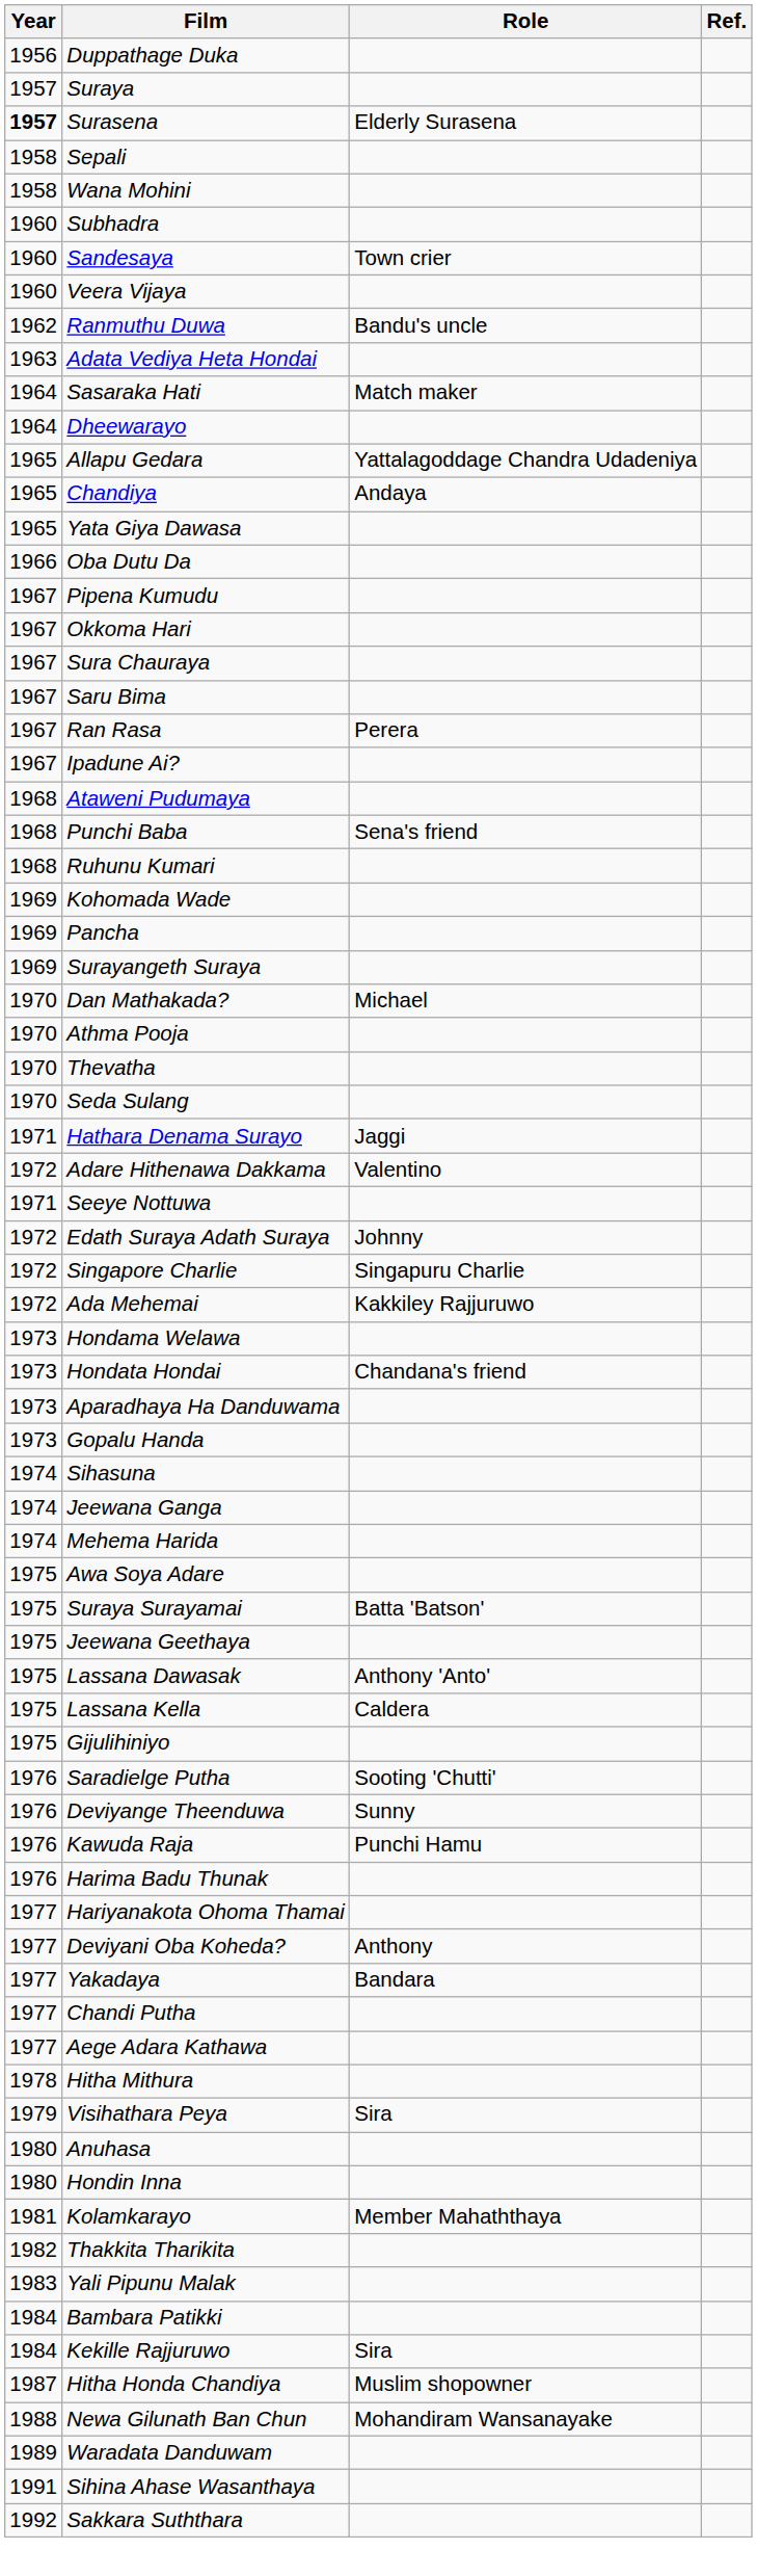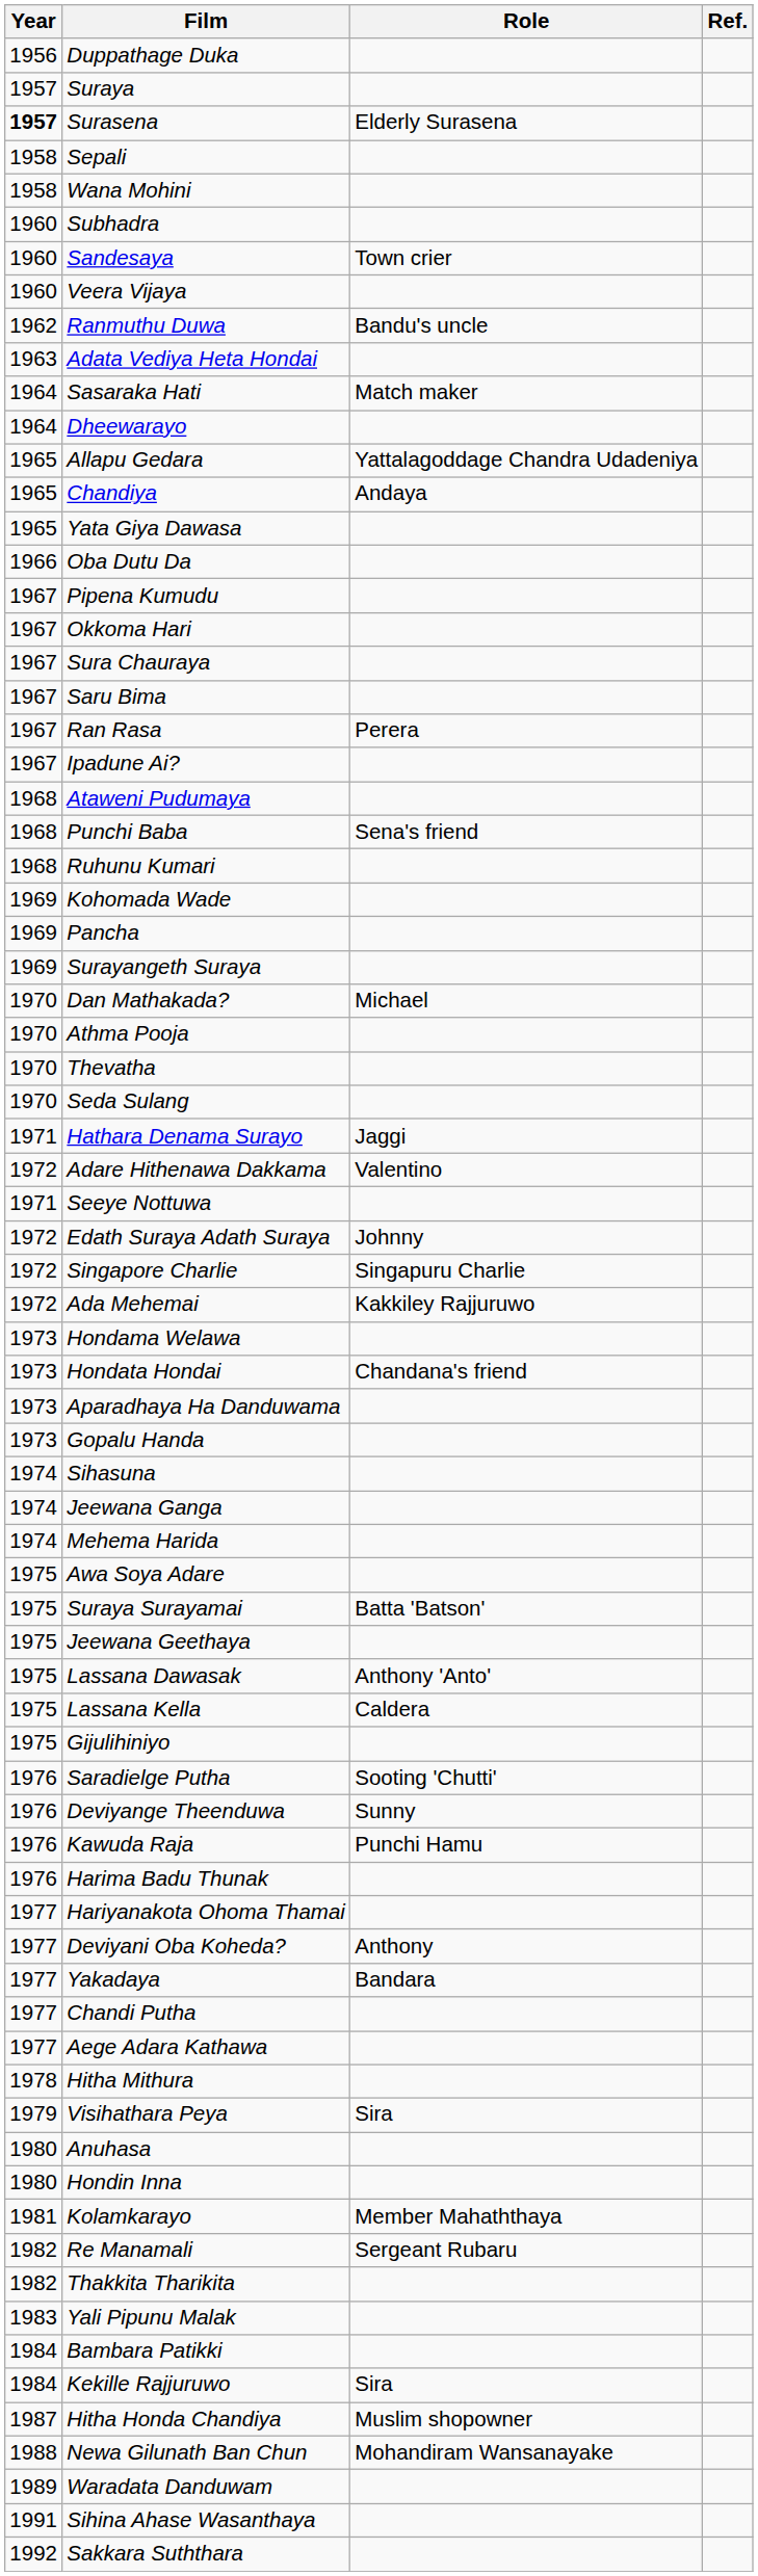 <table class="wikitable">
 <tr>
 <th>Year</th>
 <th>Film</th>
 <th>Role</th>
 <th>Ref.</th>
 </tr>
 <tr>
 <td>1956</td>
 <td><em>Duppathage Duka</em></td>
 <td></td>
 <td></td>
 </tr>
 <tr>
 <td>1957</td>
 <td><em>Suraya</em></td>
 <td></td>
 <td></td>
 </tr>
 <tr>
 <td><strong>1957</strong></td>
 <td><em>Surasena</em></td>
 <td>Elderly Surasena</td>
 <td></td>
 </tr>
 <tr>
 <td>1958</td>
 <td><em>Sepali</em></td>
 <td></td>
 <td></td>
 </tr>
 <tr>
 <td>1958</td>
 <td><em>Wana Mohini</em></td>
 <td></td>
 <td></td>
 </tr>
 <tr>
 <td>1960</td>
 <td><em>Subhadra</em></td>
 <td></td>
 <td></td>
 </tr>
 <tr>
 <td>1960</td>
 <td><em><a href='#'>Sandesaya</a></em></td>
 <td>Town crier</td>
 <td></td>
 </tr>
 <tr>
 <td>1960</td>
 <td><em>Veera Vijaya</em></td>
 <td></td>
 <td></td>
 </tr>
 <tr>
 <td>1962</td>
 <td><em><a href='#'>Ranmuthu Duwa</a></em></td>
 <td>Bandu's uncle</td>
 <td></td>
 </tr>
 <tr>
 <td>1963</td>
 <td><em><a href='#'>Adata Vediya Heta Hondai</a></em></td>
 <td></td>
 <td></td>
 </tr>
 <tr>
 <td>1964</td>
 <td><em>Sasaraka Hati</em></td>
 <td>Match maker</td>
 <td></td>
 </tr>
 <tr>
 <td>1964</td>
 <td><em><a href='#'>Dheewarayo</a></em></td>
 <td></td>
 <td></td>
 </tr>
 <tr>
 <td>1965</td>
 <td><em>Allapu Gedara</em></td>
 <td>Yattalagoddage Chandra Udadeniya</td>
 <td></td>
 </tr>
 <tr>
 <td>1965</td>
 <td><em><a href='#'>Chandiya</a></em></td>
 <td>Andaya</td>
 <td></td>
 </tr>
 <tr>
 <td>1965</td>
 <td><em>Yata Giya Dawasa</em></td>
 <td></td>
 <td></td>
 </tr>
 <tr>
 <td>1966</td>
 <td><em>Oba Dutu Da</em></td>
 <td></td>
 <td></td>
 </tr>
 <tr>
 <td>1967</td>
 <td><em>Pipena Kumudu</em></td>
 <td></td>
 <td></td>
 </tr>
 <tr>
 <td>1967</td>
 <td><em>Okkoma Hari</em></td>
 <td></td>
 <td></td>
 </tr>
 <tr>
 <td>1967</td>
 <td><em>Sura Chauraya</em></td>
 <td></td>
 <td></td>
 </tr>
 <tr>
 <td>1967</td>
 <td><em>Saru Bima</em></td>
 <td></td>
 <td></td>
 </tr>
 <tr>
 <td>1967</td>
 <td><em>Ran Rasa</em></td>
 <td>Perera</td>
 <td></td>
 </tr>
 <tr>
 <td>1967</td>
 <td><em>Ipadune Ai?</em></td>
 <td></td>
 <td></td>
 </tr>
 <tr>
 <td>1968</td>
 <td><em><a href='#'>Ataweni Pudumaya</a></em></td>
 <td></td>
 <td></td>
 </tr>
 <tr>
 <td>1968</td>
 <td><em>Punchi Baba</em></td>
 <td>Sena's friend</td>
 <td></td>
 </tr>
 <tr>
 <td>1968</td>
 <td><em>Ruhunu Kumari</em></td>
 <td></td>
 <td></td>
 </tr>
 <tr>
 <td>1969</td>
 <td><em>Kohomada Wade</em></td>
 <td></td>
 <td></td>
 </tr>
 <tr>
 <td>1969</td>
 <td><em>Pancha</em></td>
 <td></td>
 <td></td>
 </tr>
 <tr>
 <td>1969</td>
 <td><em>Surayangeth Suraya</em></td>
 <td></td>
 <td></td>
 </tr>
 <tr>
 <td>1970</td>
 <td><em>Dan Mathakada?</em></td>
 <td>Michael</td>
 <td></td>
 </tr>
 <tr>
 <td>1970</td>
 <td><em>Athma Pooja</em></td>
 <td></td>
 <td></td>
 </tr>
 <tr>
 <td>1970</td>
 <td><em>Thevatha</em></td>
 <td></td>
 <td></td>
 </tr>
 <tr>
 <td>1970</td>
 <td><em>Seda Sulang</em></td>
 <td></td>
 <td></td>
 </tr>
 <tr>
 <td>1971</td>
 <td><em><a href='#'>Hathara Denama Surayo</a></em></td>
 <td>Jaggi</td>
 <td></td>
 </tr>
 <tr>
 <td>1972</td>
 <td><em>Adare Hithenawa Dakkama</em></td>
 <td>Valentino</td>
 <td></td>
 </tr>
 <tr>
 <td>1971</td>
 <td><em>Seeye Nottuwa</em></td>
 <td></td>
 <td></td>
 </tr>
 <tr>
 <td>1972</td>
 <td><em>Edath Suraya Adath Suraya</em></td>
 <td>Johnny</td>
 <td></td>
 </tr>
 <tr>
 <td>1972</td>
 <td><em>Singapore Charlie</em></td>
 <td>Singapuru Charlie</td>
 <td></td>
 </tr>
 <tr>
 <td>1972</td>
 <td><em>Ada Mehemai</em></td>
 <td>Kakkiley Rajjuruwo</td>
 <td></td>
 </tr>
 <tr>
 <td>1973</td>
 <td><em>Hondama Welawa</em></td>
 <td></td>
 <td></td>
 </tr>
 <tr>
 <td>1973</td>
 <td><em>Hondata Hondai</em></td>
 <td>Chandana's friend</td>
 <td></td>
 </tr>
 <tr>
 <td>1973</td>
 <td><em>Aparadhaya Ha Danduwama</em></td>
 <td></td>
 <td></td>
 </tr>
 <tr>
 <td>1973</td>
 <td><em>Gopalu Handa</em></td>
 <td></td>
 <td></td>
 </tr>
 <tr>
 <td>1974</td>
 <td><em>Sihasuna</em></td>
 <td></td>
 <td></td>
 </tr>
 <tr>
 <td>1974</td>
 <td><em>Jeewana Ganga</em></td>
 <td></td>
 <td></td>
 </tr>
 <tr>
 <td>1974</td>
 <td><em>Mehema Harida</em></td>
 <td></td>
 <td></td>
 </tr>
 <tr>
 <td>1975</td>
 <td><em>Awa Soya Adare</em></td>
 <td></td>
 <td></td>
 </tr>
 <tr>
 <td>1975</td>
 <td><em>Suraya Surayamai</em></td>
 <td>Batta 'Batson'</td>
 <td></td>
 </tr>
 <tr>
 <td>1975</td>
 <td><em>Jeewana Geethaya</em></td>
 <td></td>
 <td></td>
 </tr>
 <tr>
 <td>1975</td>
 <td><em>Lassana Dawasak</em></td>
 <td>Anthony 'Anto'</td>
 <td></td>
 </tr>
 <tr>
 <td>1975</td>
 <td><em>Lassana Kella</em></td>
 <td>Caldera</td>
 <td></td>
 </tr>
 <tr>
 <td>1975</td>
 <td><em>Gijulihiniyo</em></td>
 <td></td>
 <td></td>
 </tr>
 <tr>
 <td>1976</td>
 <td><em>Saradielge Putha</em></td>
 <td>Sooting 'Chutti'</td>
 <td></td>
 </tr>
 <tr>
 <td>1976</td>
 <td><em>Deviyange Theenduwa</em></td>
 <td>Sunny</td>
 <td></td>
 </tr>
 <tr>
 <td>1976</td>
 <td><em>Kawuda Raja</em></td>
 <td>Punchi Hamu</td>
 <td></td>
 </tr>
 <tr>
 <td>1976</td>
 <td><em>Harima Badu Thunak</em></td>
 <td></td>
 <td></td>
 </tr>
 <tr>
 <td>1977</td>
 <td><em>Hariyanakota Ohoma Thamai</em></td>
 <td></td>
 <td></td>
 </tr>
 <tr>
 <td>1977</td>
 <td><em>Deviyani Oba Koheda?</em></td>
 <td>Anthony</td>
 <td></td>
 </tr>
 <tr>
 <td>1977</td>
 <td><em>Yakadaya</em></td>
 <td>Bandara</td>
 <td></td>
 </tr>
 <tr>
 <td>1977</td>
 <td><em>Chandi Putha</em></td>
 <td></td>
 <td></td>
 </tr>
 <tr>
 <td>1977</td>
 <td><em>Aege Adara Kathawa</em></td>
 <td></td>
 <td></td>
 </tr>
 <tr>
 <td>1978</td>
 <td><em>Hitha Mithura</em></td>
 <td></td>
 <td></td>
 </tr>
 <tr>
 <td>1979</td>
 <td><em>Visihathara Peya</em></td>
 <td>Sira</td>
 <td></td>
 </tr>
 <tr>
 <td>1980</td>
 <td><em>Anuhasa</em></td>
 <td></td>
 <td></td>
 </tr>
 <tr>
 <td>1980</td>
 <td><em>Hondin Inna</em></td>
 <td></td>
 <td></td>
 </tr>
 <tr>
 <td>1981</td>
 <td><em>Kolamkarayo</em></td>
 <td>Member Mahaththaya</td>
 <td></td>
 </tr>
 <tr>
 <td>1982</td>
+<td><em>Re Manamali</em></td>
+<td>Sergeant Rubaru</td>
+<td></td>
+</tr>
+<tr>
+<td>1982</td>
 <td><em>Thakkita Tharikita</em></td>
 <td></td>
 <td></td>
 </tr>
 <tr>
 <td>1983</td>
 <td><em>Yali Pipunu Malak</em></td>
 <td></td>
 <td></td>
 </tr>
 <tr>
 <td>1984</td>
 <td><em>Bambara Patikki</em></td>
 <td></td>
 <td></td>
 </tr>
 <tr>
 <td>1984</td>
 <td><em>Kekille Rajjuruwo</em></td>
 <td>Sira</td>
 <td></td>
 </tr>
 <tr>
 <td>1987</td>
 <td><em>Hitha Honda Chandiya</em></td>
 <td>Muslim shopowner</td>
 <td></td>
 </tr>
 <tr>
 <td>1988</td>
 <td><em>Newa Gilunath Ban Chun</em></td>
 <td>Mohandiram Wansanayake</td>
 <td></td>
 </tr>
 <tr>
 <td>1989</td>
 <td><em>Waradata Danduwam</em></td>
 <td></td>
 <td></td>
 </tr>
 <tr>
 <td>1991</td>
 <td><em>Sihina Ahase Wasanthaya</em></td>
 <td></td>
 <td></td>
 </tr>
 <tr>
 <td>1992</td>
 <td><em>Sakkara Suththara</em></td>
 <td></td>
 <td></td>
 </tr>
 </table>
